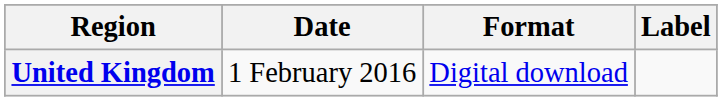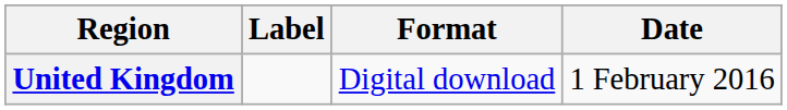 <table class="wikitable sortable plainrowheaders">
 <tr>
 <th>Region</th>
+<th>Label</th>
+<th>Format</th>
 <th>Date</th>
-<th>Format</th>
-<th>Label</th>
 </tr>
 <tr>
 <th scope="row"><a href='#'>United Kingdom</a></th>
+<td></td>
+<td><a href='#'>Digital download</a></td>
 <td>1 February 2016</td>
-<td><a href='#'>Digital download</a></td>
-<td></td>
 </tr>
 </table>
